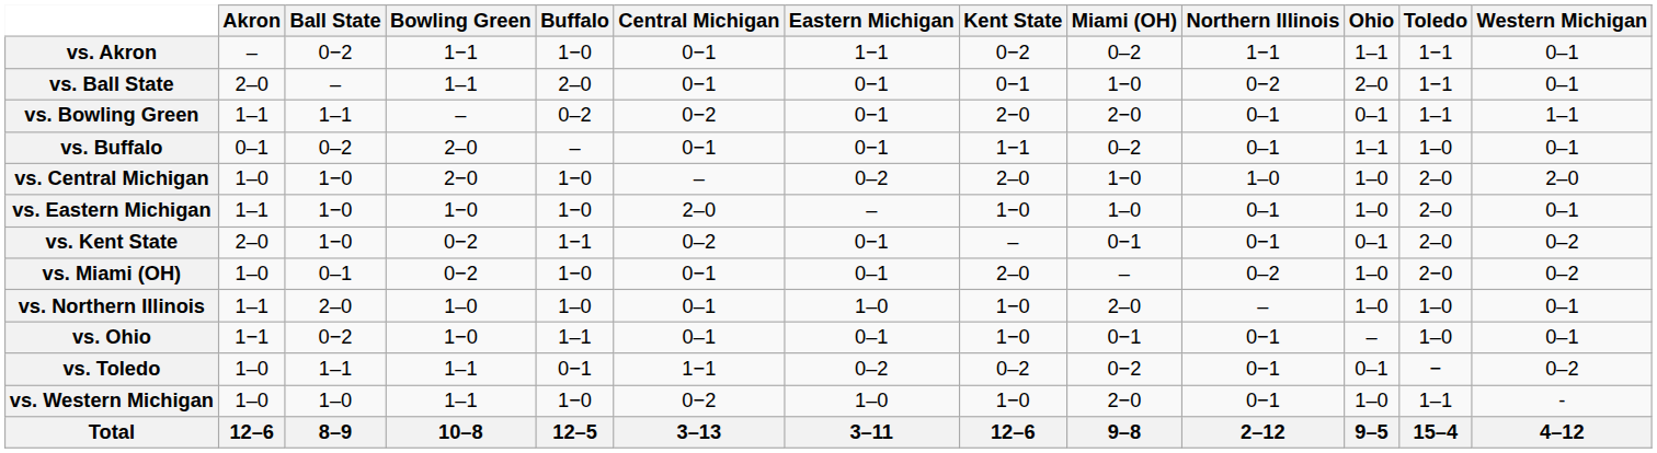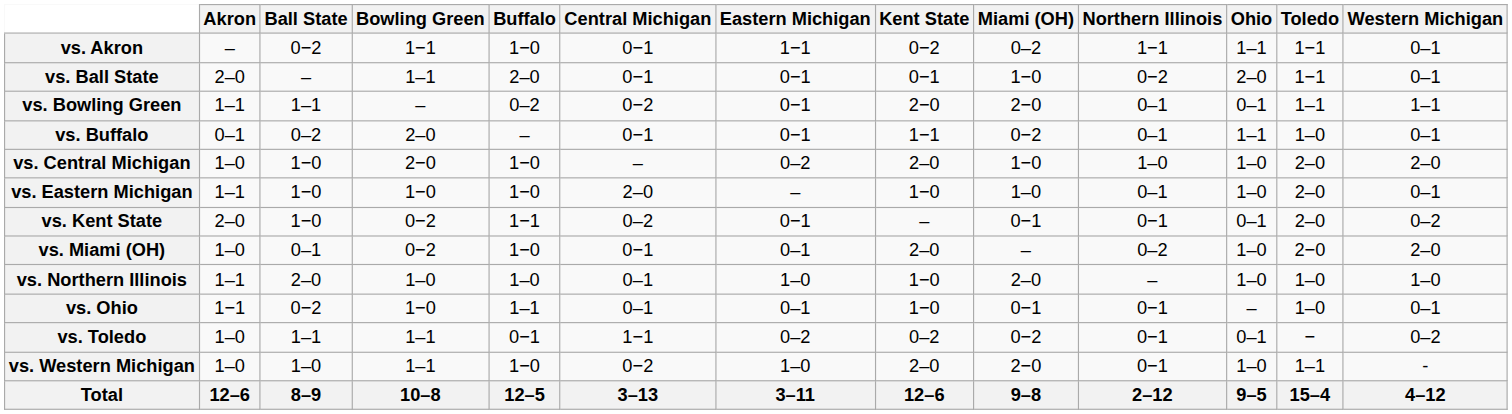 <table class="wikitable" style="white-space:nowrap;font-size:100%;">
 <tr>
 <th colspan="1" style="background:white; border-top-style:hidden; border-left-style:hidden;" width="75"> </th>
 <th style=>Akron</th>
 <th style=>Ball State</th>
 <th style=>Bowling Green</th>
 <th style=>Buffalo</th>
 <th style=>Central Michigan</th>
 <th style=>Eastern Michigan</th>
 <th style=>Kent State</th>
 <th style=>Miami (OH)</th>
 <th style=>Northern Illinois</th>
 <th style=>Ohio</th>
 <th style=>Toledo</th>
 <th style=>Western Michigan</th>
 </tr>
 <tr style="text-align:center;">
 <th>vs. Akron</th>
 <td>–</td>
 <td>0−2</td>
 <td>1−1</td>
 <td>1−0</td>
 <td>0−1</td>
 <td>1−1</td>
 <td>0−2</td>
 <td>0–2</td>
 <td>1−1</td>
 <td>1–1</td>
 <td>1−1</td>
 <td>0–1</td>
 </tr>
 <tr style="text-align:center;">
 <th>vs. Ball State</th>
 <td>2–0</td>
 <td>–</td>
 <td>1–1</td>
 <td>2–0</td>
 <td>0−1</td>
 <td>0−1</td>
 <td>0−1</td>
 <td>1−0</td>
 <td>0−2</td>
 <td>2–0</td>
 <td>1−1</td>
 <td>0–1</td>
 </tr>
 <tr style="text-align:center;">
 <th>vs. Bowling Green</th>
 <td>1–1</td>
 <td>1–1</td>
 <td>–</td>
 <td>0–2</td>
 <td>0−2</td>
 <td>0−1</td>
 <td>2−0</td>
 <td>2−0</td>
 <td>0–1</td>
 <td>0–1</td>
 <td>1–1</td>
 <td>1–1</td>
 </tr>
 <tr style="text-align:center;">
 <th>vs. Buffalo</th>
 <td>0–1</td>
 <td>0–2</td>
 <td>2–0</td>
 <td>–</td>
 <td>0−1</td>
 <td>0−1</td>
 <td>1−1</td>
-<td>0–2</td>
+<td>0−2</td>
 <td>0–1</td>
 <td>1–1</td>
 <td>1–0</td>
 <td>0–1</td>
 </tr>
 <tr style="text-align:center;">
 <th>vs. Central Michigan</th>
 <td>1–0</td>
 <td>1−0</td>
 <td>2−0</td>
 <td>1−0</td>
 <td>–</td>
 <td>0–2</td>
 <td>2–0</td>
 <td>1−0</td>
 <td>1–0</td>
 <td>1–0</td>
 <td>2–0</td>
 <td>2–0</td>
 </tr>
 <tr style="text-align:center;">
 <th>vs. Eastern Michigan</th>
 <td>1–1</td>
 <td>1−0</td>
 <td>1−0</td>
 <td>1−0</td>
 <td>2–0</td>
 <td>–</td>
 <td>1−0</td>
 <td>1–0</td>
 <td>0–1</td>
 <td>1–0</td>
 <td>2–0</td>
 <td>0–1</td>
 </tr>
 <tr style="text-align:center;">
 <th>vs. Kent State</th>
 <td>2–0</td>
 <td>1−0</td>
 <td>0−2</td>
 <td>1−1</td>
 <td>0–2</td>
 <td>0−1</td>
 <td>–</td>
 <td>0−1</td>
 <td>0−1</td>
 <td>0–1</td>
 <td>2–0</td>
 <td>0–2</td>
 </tr>
 <tr style="text-align:center;">
 <th>vs. Miami (OH)</th>
 <td>1–0</td>
 <td>0–1</td>
 <td>0−2</td>
 <td>1−0</td>
 <td>0−1</td>
 <td>0–1</td>
 <td>2–0</td>
 <td>–</td>
 <td>0–2</td>
 <td>1–0</td>
 <td>2−0</td>
-<td>0–2</td>
+<td>2–0</td>
 </tr>
 <tr style="text-align:center;">
 <th>vs. Northern Illinois</th>
 <td>1–1</td>
 <td>2–0</td>
 <td>1–0</td>
 <td>1–0</td>
 <td>0–1</td>
 <td>1–0</td>
 <td>1−0</td>
 <td>2–0</td>
 <td>–</td>
 <td>1–0</td>
 <td>1–0</td>
-<td>0–1</td>
+<td>1–0</td>
 </tr>
 <tr style="text-align:center;">
 <th>vs. Ohio</th>
 <td>1−1</td>
 <td>0−2</td>
 <td>1−0</td>
 <td>1–1</td>
 <td>0–1</td>
 <td>0–1</td>
 <td>1−0</td>
 <td>0−1</td>
 <td>0−1</td>
 <td>–</td>
 <td>1–0</td>
 <td>0–1</td>
 </tr>
 <tr style="text-align:center;">
 <th>vs. Toledo</th>
 <td>1–0</td>
 <td>1–1</td>
 <td>1–1</td>
 <td>0−1</td>
 <td>1−1</td>
 <td>0–2</td>
 <td>0–2</td>
 <td>0−2</td>
 <td>0−1</td>
 <td>0–1</td>
 <td>−</td>
 <td>0–2</td>
 </tr>
 <tr style="text-align:center;">
 <th>vs. Western Michigan</th>
 <td>1–0</td>
 <td>1–0</td>
 <td>1–1</td>
 <td>1−0</td>
 <td>0−2</td>
 <td>1–0</td>
-<td>1−0</td>
+<td>2–0</td>
 <td>2−0</td>
 <td>0−1</td>
 <td>1–0</td>
 <td>1–1</td>
 <td>-</td>
 </tr>
 <tr style="text-align:center;">
 <th>Total</th>
 <th>12–6</th>
 <th>8–9</th>
 <th>10–8</th>
 <th>12–5</th>
 <th>3–13</th>
 <th>3–11</th>
 <th>12–6</th>
 <th>9–8</th>
 <th>2–12</th>
 <th>9–5</th>
 <th>15–4</th>
 <th>4–12</th>
 </tr>
 </table>
